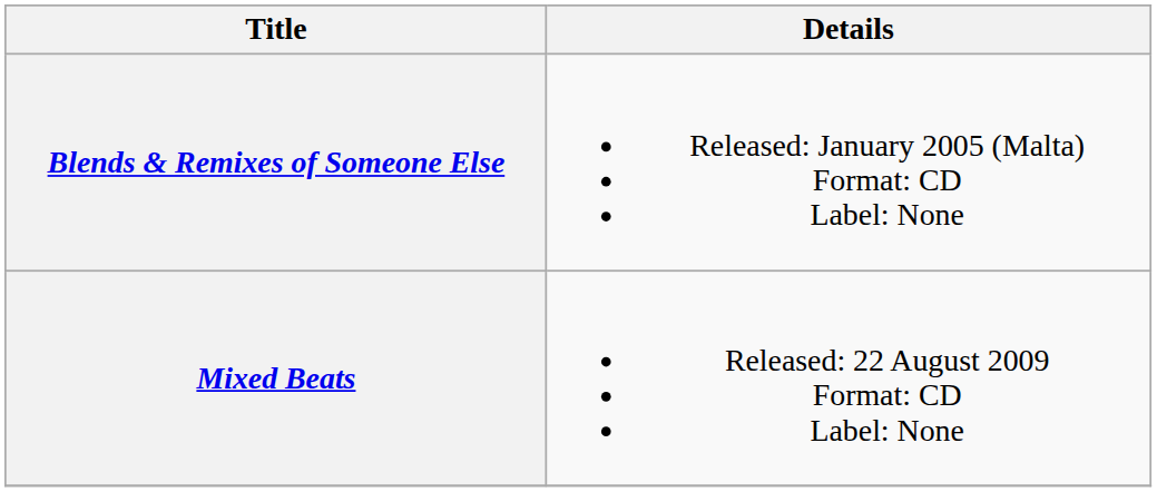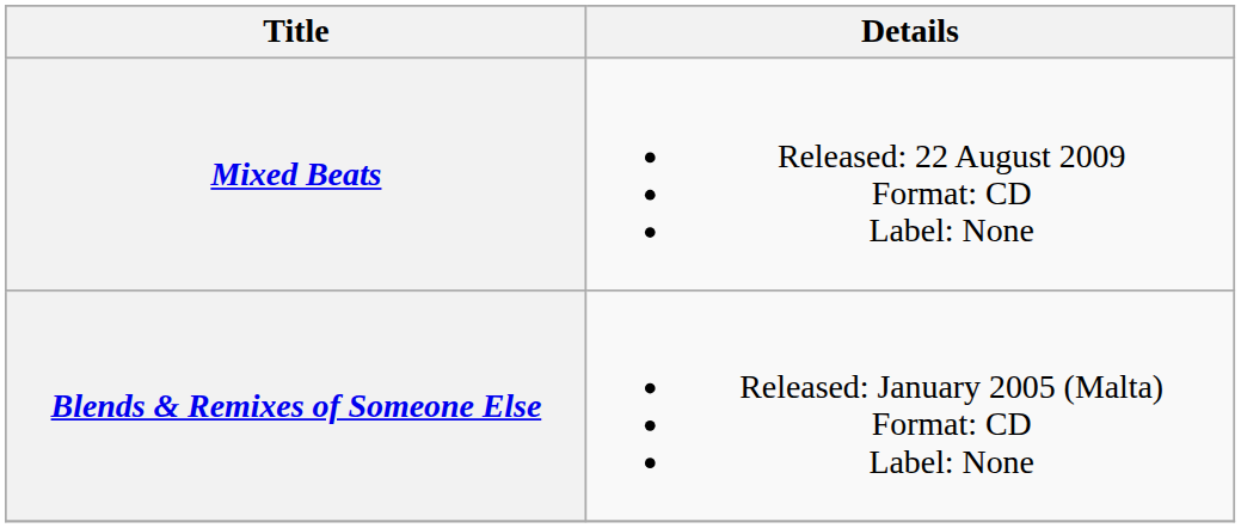 <table class="wikitable plainrowheaders" style="text-align:center;">
 <tr>
 <th scope="col" style="width:17em;">Title</th>
 <th scope="col" style="width:19em;">Details</th>
 </tr>
 <tr>
+<th scope="row"><em><a href='#'>Mixed Beats</a></em></th>
+<td><br><ul><li>Released: 22 August 2009</li><li>Format: CD</li><li>Label: None</li></ul></td>
+</tr>
+<tr>
 <th scope="row"><em><a href='#'>Blends & Remixes of Someone Else</a></em></th>
 <td><br><ul><li>Released: January 2005 (Malta)</li><li>Format: CD</li><li>Label: None</li></ul></td>
 </tr>
 <tr>
-<th scope="row"><em><a href='#'>Mixed Beats</a></em></th>
-<td><br><ul><li>Released: 22 August 2009</li><li>Format: CD</li><li>Label: None</li></ul></td>
-</tr>
-<tr>
 </tr>
 </table>
